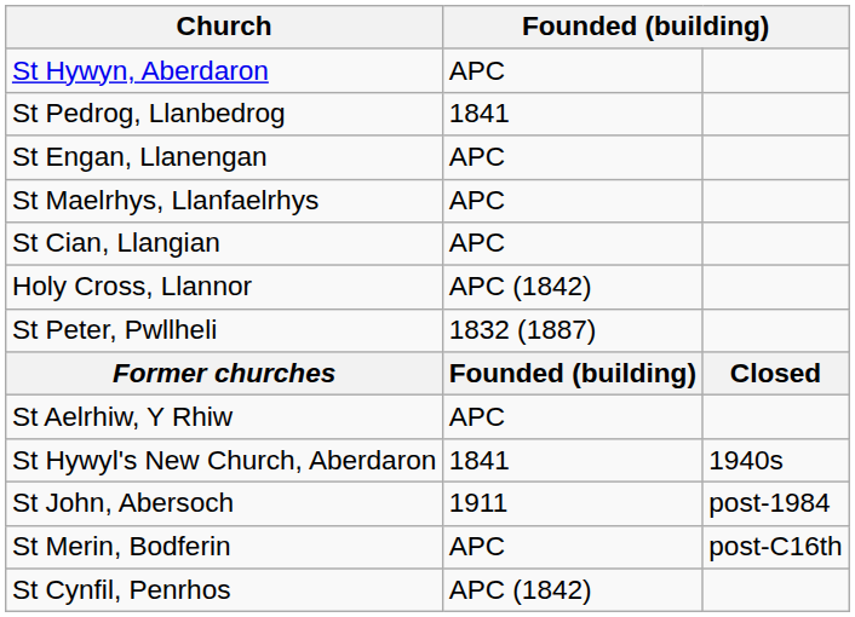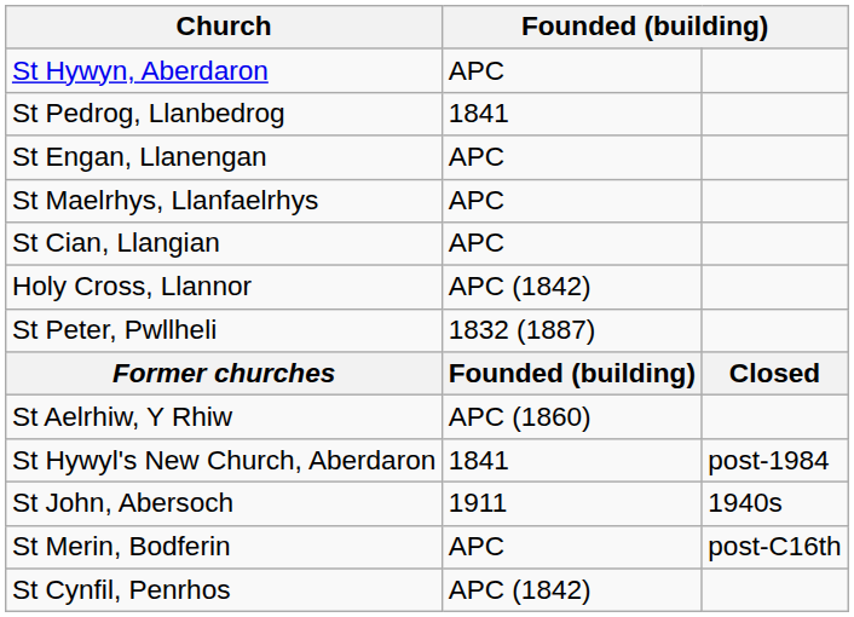 <table class="wikitable">
 <tr>
 <th>Church</th>
 <th colspan="2">Founded (building)</th>
 </tr>
 <tr>
 <td><a href='#'>St Hywyn, Aberdaron</a></td>
 <td>APC</td>
 <td></td>
 </tr>
 <tr>
 <td>St Pedrog, Llanbedrog</td>
 <td>1841</td>
 <td></td>
 </tr>
 <tr>
 <td>St Engan, Llanengan</td>
 <td>APC</td>
 <td></td>
 </tr>
 <tr>
 <td>St Maelrhys, Llanfaelrhys</td>
 <td>APC</td>
 <td></td>
 </tr>
 <tr>
 <td>St Cian, Llangian</td>
 <td>APC</td>
 <td></td>
 </tr>
 <tr>
 <td>Holy Cross, Llannor</td>
 <td>APC (1842)</td>
 <td></td>
 </tr>
 <tr>
 <td>St Peter, Pwllheli</td>
 <td>1832 (1887)</td>
 <td></td>
 </tr>
 <tr>
 <th><em>Former churches</em></th>
 <th>Founded (building)</th>
 <th>Closed</th>
 </tr>
 <tr>
 <td>St Aelrhiw, Y Rhiw</td>
-<td>APC</td>
+<td>APC (1860)</td>
 <td></td>
 </tr>
 <tr>
 <td>St Hywyl's New Church, Aberdaron</td>
 <td>1841</td>
-<td>1940s</td>
+<td>post-1984</td>
 </tr>
 <tr>
 <td>St John, Abersoch</td>
 <td>1911</td>
-<td>post-1984</td>
+<td>1940s</td>
 </tr>
 <tr>
 <td>St Merin, Bodferin</td>
 <td>APC</td>
 <td>post-C16th</td>
 </tr>
 <tr>
 <td>St Cynfil, Penrhos</td>
 <td>APC (1842)</td>
 <td></td>
 </tr>
 </table>
